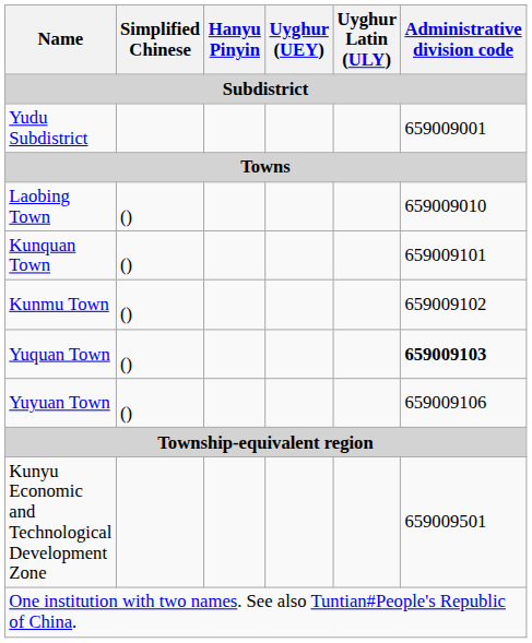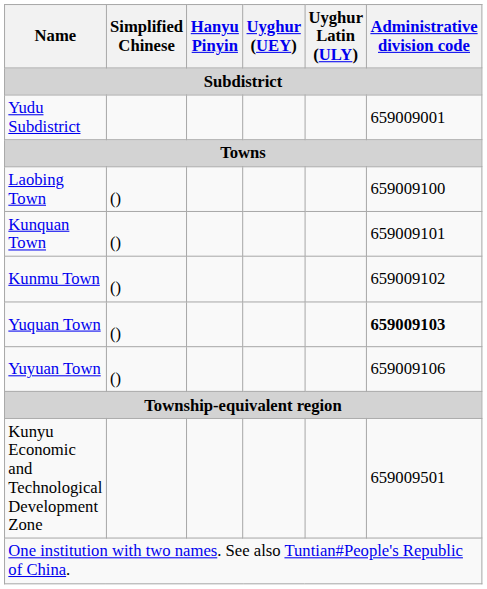 <table class="wikitable" align="center" style="width:50%; border="1">
 <tr>
 <th>Name</th>
 <th>Simplified Chinese</th>
 <th><a href='#'>Hanyu Pinyin</a></th>
 <th><a href='#'>Uyghur</a> (<a href='#'>UEY</a>)</th>
 <th>Uyghur Latin (<a href='#'>ULY</a>)</th>
 <th><a href='#'>Administrative division code</a></th>
 </tr>
 <tr --------->
 <td colspan="7"  style="text-align:center; background:#d3d3d3;"><strong>Subdistrict</strong></td>
 </tr>
 <tr --------->
 <td><a href='#'>Yudu Subdistrict</a></td>
 <td></td>
 <td></td>
 <td></td>
 <td></td>
 <td>659009001</td>
 </tr>
 <tr --------->
 <td colspan="7"  style="text-align:center; background:#d3d3d3;"><strong>Towns</strong></td>
 </tr>
 <tr --------->
 <td><a href='#'>Laobing Town</a><br></td>
 <td><br>()</td>
 <td></td>
 <td></td>
 <td></td>
-<td>659009010</td>
+<td>659009100</td>
 </tr>
 <tr>
 <td><a href='#'>Kunquan Town</a><br></td>
 <td><br>()</td>
 <td></td>
 <td></td>
 <td></td>
 <td>659009101</td>
 </tr>
 <tr>
 <td><a href='#'>Kunmu Town</a><br></td>
 <td><br>()</td>
 <td></td>
 <td></td>
 <td></td>
 <td>659009102</td>
 </tr>
 <tr>
 <td><a href='#'>Yuquan Town</a><br></td>
 <td><br>()</td>
 <td></td>
 <td></td>
 <td></td>
 <td><strong>659009103</strong></td>
 </tr>
 <tr>
 <td><a href='#'>Yuyuan Town</a><br></td>
 <td><br>()</td>
 <td></td>
 <td></td>
 <td></td>
 <td>659009106</td>
 </tr>
 <tr --------->
 <td colspan="7"  style="text-align:center; background:#d3d3d3;"><strong>Township-equivalent region</strong></td>
 </tr>
 <tr --------->
 <td>Kunyu Economic and Technological Development Zone</td>
 <td></td>
 <td></td>
 <td></td>
 <td></td>
 <td>659009501</td>
 </tr>
 <tr --------->
 <td colspan="7"><div> <a href='#'>One institution with two names</a>. See also <a href='#'>Tuntian#People's Republic of China</a>.<br></div></td>
 </tr>
 </table>
